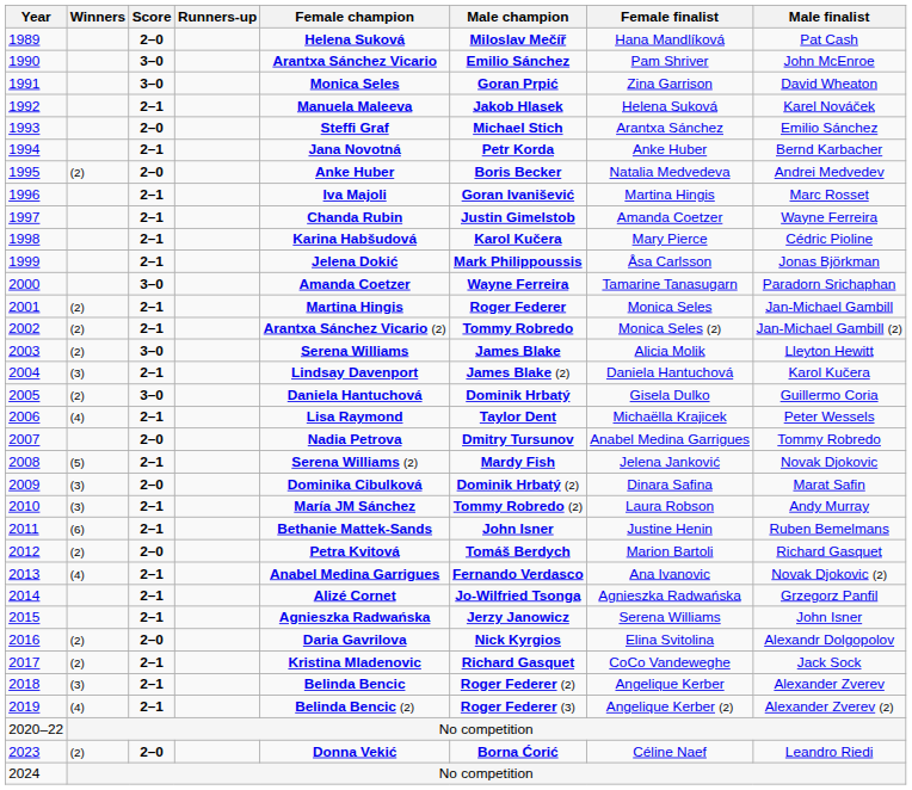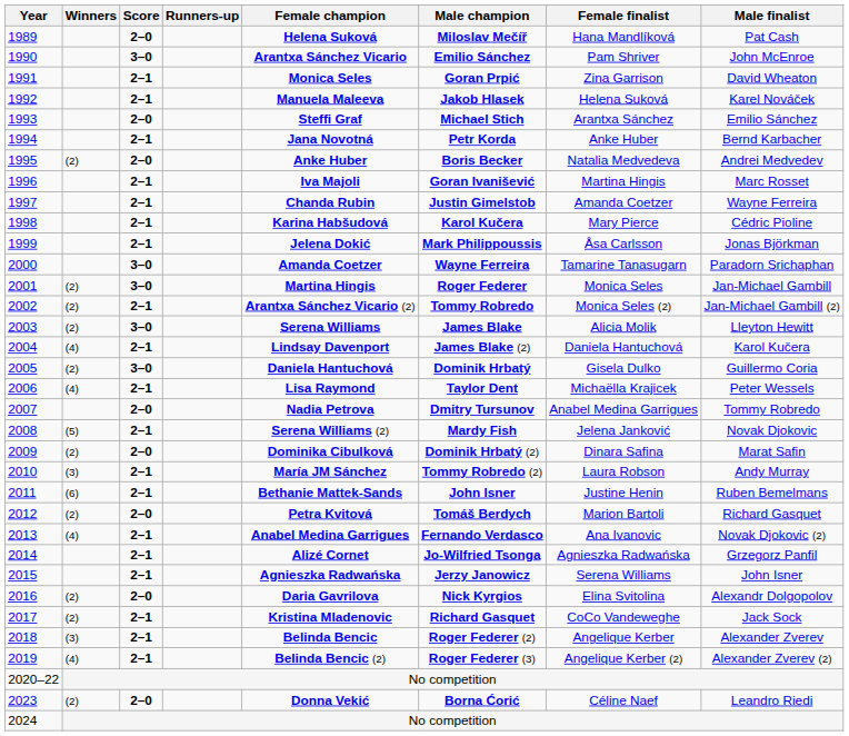 <table class="wikitable sortable" style="font-size:90%">
 <tr>
 <th>Year</th>
 <th>Winners</th>
 <th>Score</th>
 <th>Runners-up</th>
 <th>Female champion</th>
 <th>Male champion</th>
 <th>Female finalist</th>
 <th>Male finalist</th>
 </tr>
 <tr>
 <td><a href='#'>1989</a></td>
 <td><strong></strong></td>
 <td align=center><strong>2–0</strong></td>
 <td></td>
 <td align=center><strong><a href='#'>Helena Suková</a></strong></td>
 <td align=center><strong><a href='#'>Miloslav Mečíř</a></strong></td>
 <td align=center><a href='#'>Hana Mandlíková</a></td>
 <td align=center><a href='#'>Pat Cash</a></td>
 </tr>
 <tr>
 <td><a href='#'>1990</a></td>
 <td><strong></strong></td>
 <td align=center><strong>3–0</strong></td>
 <td></td>
 <td align=center><strong><a href='#'>Arantxa Sánchez Vicario</a></strong></td>
 <td align=center><strong><a href='#'>Emilio Sánchez</a> </strong></td>
 <td align=center><a href='#'>Pam Shriver</a></td>
 <td align=center><a href='#'>John McEnroe</a></td>
 </tr>
 <tr>
 <td><a href='#'>1991</a></td>
 <td><strong></strong></td>
-<td align=center><strong>3–0</strong></td>
+<td align=center><strong>2–1</strong></td>
 <td></td>
 <td align=center><strong><a href='#'>Monica Seles</a></strong></td>
 <td align=center><strong><a href='#'>Goran Prpić</a></strong></td>
 <td align=center><a href='#'>Zina Garrison</a></td>
 <td align=center><a href='#'>David Wheaton</a></td>
 </tr>
 <tr>
 <td><a href='#'>1992</a></td>
 <td><strong></strong></td>
 <td align=center><strong>2–1</strong></td>
 <td></td>
 <td align=center><strong><a href='#'>Manuela Maleeva</a></strong></td>
 <td align=center><strong><a href='#'>Jakob Hlasek</a></strong></td>
 <td align=center><a href='#'>Helena Suková</a></td>
 <td align=center><a href='#'>Karel Nováček</a></td>
 </tr>
 <tr>
 <td><a href='#'>1993</a></td>
 <td><strong></strong></td>
 <td align=center><strong>2–0</strong></td>
 <td></td>
 <td align=center><strong><a href='#'>Steffi Graf</a></strong></td>
 <td align=center><strong><a href='#'>Michael Stich</a></strong></td>
 <td align=center><a href='#'>Arantxa Sánchez</a></td>
 <td align=center><a href='#'>Emilio Sánchez</a></td>
 </tr>
 <tr>
 <td><a href='#'>1994</a></td>
 <td><strong></strong></td>
 <td align=center><strong>2–1</strong></td>
 <td></td>
 <td align=center><strong><a href='#'>Jana Novotná</a></strong></td>
 <td align=center><strong><a href='#'>Petr Korda</a> </strong></td>
 <td align=center><a href='#'>Anke Huber</a></td>
 <td align=center><a href='#'>Bernd Karbacher</a></td>
 </tr>
 <tr>
 <td><a href='#'>1995</a></td>
 <td><strong></strong> <small>(2)</small></td>
 <td align=center><strong>2–0</strong></td>
 <td></td>
 <td align=center><strong><a href='#'>Anke Huber</a></strong></td>
 <td align=center><strong><a href='#'>Boris Becker</a></strong></td>
 <td align=center><a href='#'>Natalia Medvedeva</a></td>
 <td align=center><a href='#'>Andrei Medvedev</a></td>
 </tr>
 <tr>
 <td><a href='#'>1996</a></td>
 <td><strong></strong></td>
 <td align=center><strong>2–1</strong></td>
 <td></td>
 <td align=center><strong><a href='#'>Iva Majoli</a></strong></td>
 <td align=center><strong><a href='#'>Goran Ivanišević</a></strong></td>
 <td align=center><a href='#'>Martina Hingis</a></td>
 <td align=center><a href='#'>Marc Rosset</a></td>
 </tr>
 <tr>
 <td><a href='#'>1997</a></td>
 <td><strong></strong></td>
 <td align=center><strong>2–1</strong></td>
 <td></td>
 <td align=center><strong><a href='#'>Chanda Rubin</a></strong></td>
 <td align=center><strong><a href='#'>Justin Gimelstob</a></strong></td>
 <td align=center><a href='#'>Amanda Coetzer</a></td>
 <td align=center><a href='#'>Wayne Ferreira</a></td>
 </tr>
 <tr>
 <td><a href='#'>1998</a></td>
 <td><strong></strong></td>
 <td align=center><strong>2–1</strong></td>
 <td></td>
 <td align=center><strong><a href='#'>Karina Habšudová</a></strong></td>
 <td align=center><strong><a href='#'>Karol Kučera</a></strong></td>
 <td align=center><a href='#'>Mary Pierce</a></td>
 <td align=center><a href='#'>Cédric Pioline</a></td>
 </tr>
 <tr>
 <td><a href='#'>1999</a></td>
 <td><strong></strong></td>
 <td align=center><strong>2–1</strong></td>
 <td></td>
 <td align=center><strong><a href='#'>Jelena Dokić</a></strong></td>
 <td align=center><strong><a href='#'>Mark Philippoussis</a> </strong></td>
 <td align=center><a href='#'>Åsa Carlsson</a></td>
 <td align=center><a href='#'>Jonas Björkman</a></td>
 </tr>
 <tr>
 <td><a href='#'>2000</a></td>
 <td><strong></strong></td>
 <td align=center><strong>3–0</strong></td>
 <td></td>
 <td align=center><strong><a href='#'>Amanda Coetzer</a></strong></td>
 <td align=center><strong><a href='#'>Wayne Ferreira</a></strong></td>
 <td align=center><a href='#'>Tamarine Tanasugarn</a></td>
 <td align=center><a href='#'>Paradorn Srichaphan</a></td>
 </tr>
 <tr>
 <td><a href='#'>2001</a></td>
 <td><strong></strong> <small>(2)</small></td>
-<td align=center><strong>2–1</strong></td>
+<td align=center><strong>3–0</strong></td>
 <td></td>
 <td align=center><strong><a href='#'>Martina Hingis</a></strong></td>
 <td align=center><strong><a href='#'>Roger Federer</a></strong></td>
 <td align=center><a href='#'>Monica Seles</a></td>
 <td align=center><a href='#'>Jan-Michael Gambill</a></td>
 </tr>
 <tr>
 <td><a href='#'>2002</a></td>
 <td><strong></strong> <small>(2)</small></td>
 <td align=center><strong>2–1</strong></td>
 <td></td>
 <td align=center><strong><a href='#'>Arantxa Sánchez Vicario</a></strong> <small>(2)</small></td>
 <td align=center><strong><a href='#'>Tommy Robredo</a></strong></td>
 <td align=center><a href='#'>Monica Seles</a> <small>(2)</small></td>
 <td align=center><a href='#'>Jan-Michael Gambill</a> <small>(2)</small></td>
 </tr>
 <tr>
 <td><a href='#'>2003</a></td>
 <td><strong></strong> <small>(2)</small></td>
 <td align=center><strong>3–0</strong></td>
 <td></td>
 <td align=center><strong><a href='#'>Serena Williams</a></strong></td>
 <td align=center><strong><a href='#'>James Blake</a></strong></td>
 <td align=center><a href='#'>Alicia Molik</a></td>
 <td align=center><a href='#'>Lleyton Hewitt</a></td>
 </tr>
 <tr>
 <td><a href='#'>2004</a></td>
-<td><strong></strong> <small>(3)</small></td>
+<td><strong></strong> <small>(4)</small></td>
 <td align=center><strong>2–1</strong></td>
 <td></td>
 <td align=center><strong><a href='#'>Lindsay Davenport</a></strong></td>
 <td align=center><strong><a href='#'>James Blake</a></strong> <small>(2)</small></td>
 <td align=center><a href='#'>Daniela Hantuchová</a></td>
 <td align=center><a href='#'>Karol Kučera</a></td>
 </tr>
 <tr>
 <td><a href='#'>2005</a></td>
 <td><strong></strong> <small>(2)</small></td>
 <td align=center><strong>3–0</strong></td>
 <td></td>
 <td align=center><strong><a href='#'>Daniela Hantuchová</a></strong></td>
 <td align=center><strong><a href='#'>Dominik Hrbatý</a></strong></td>
 <td align=center><a href='#'>Gisela Dulko</a></td>
 <td align=center><a href='#'>Guillermo Coria</a></td>
 </tr>
 <tr>
 <td><a href='#'>2006</a></td>
 <td><strong></strong> <small>(4)</small></td>
 <td align=center><strong>2–1</strong></td>
 <td></td>
 <td align=center><strong><a href='#'>Lisa Raymond</a></strong></td>
 <td align=center><strong><a href='#'>Taylor Dent</a></strong></td>
 <td align=center><a href='#'>Michaëlla Krajicek</a></td>
 <td align=center><a href='#'>Peter Wessels</a></td>
 </tr>
 <tr>
 <td><a href='#'>2007</a></td>
 <td><strong></strong></td>
 <td align=center><strong>2–0</strong></td>
 <td></td>
 <td align=center><strong><a href='#'>Nadia Petrova</a></strong></td>
 <td align=center><strong><a href='#'>Dmitry Tursunov</a></strong></td>
 <td align=center><a href='#'>Anabel Medina Garrigues</a></td>
 <td align=center><a href='#'>Tommy Robredo</a></td>
 </tr>
 <tr>
 <td><a href='#'>2008</a></td>
 <td><strong></strong> <small>(5)</small></td>
 <td align=center><strong>2–1</strong></td>
 <td></td>
 <td align=center><strong><a href='#'>Serena Williams</a></strong> <small>(2)</small></td>
 <td align=center><strong><a href='#'>Mardy Fish</a></strong></td>
 <td align=center><a href='#'>Jelena Janković</a></td>
 <td align=center><a href='#'>Novak Djokovic</a></td>
 </tr>
 <tr>
 <td><a href='#'>2009</a></td>
-<td><strong></strong> <small>(3)</small></td>
+<td><strong></strong> <small>(2)</small></td>
 <td align=center><strong>2–0</strong></td>
 <td></td>
 <td align=center><strong><a href='#'>Dominika Cibulková</a></strong></td>
 <td align=center><strong><a href='#'>Dominik Hrbatý</a></strong> <small>(2)</small></td>
 <td align=center><a href='#'>Dinara Safina</a></td>
 <td align=center><a href='#'>Marat Safin</a></td>
 </tr>
 <tr>
 <td><a href='#'>2010</a></td>
 <td><strong></strong> <small>(3)</small></td>
 <td align=center><strong>2–1</strong></td>
 <td></td>
 <td align=center><strong><a href='#'>María JM Sánchez</a></strong></td>
 <td align=center><strong><a href='#'>Tommy Robredo</a></strong> <small>(2)</small></td>
 <td align=center><a href='#'>Laura Robson</a></td>
 <td align=center><a href='#'>Andy Murray</a></td>
 </tr>
 <tr>
 <td><a href='#'>2011</a></td>
 <td><strong></strong> <small>(6)</small></td>
 <td align=center><strong>2–1</strong></td>
 <td></td>
 <td align=center><strong><a href='#'>Bethanie Mattek-Sands</a></strong></td>
 <td align=center><strong><a href='#'>John Isner</a></strong></td>
 <td align=center><a href='#'>Justine Henin</a></td>
 <td align=center><a href='#'>Ruben Bemelmans</a></td>
 </tr>
 <tr>
 <td><a href='#'>2012</a></td>
 <td><strong></strong> <small>(2)</small></td>
 <td align=center><strong>2–0</strong></td>
 <td></td>
 <td align=center><strong><a href='#'>Petra Kvitová</a></strong></td>
 <td align=center><strong><a href='#'>Tomáš Berdych</a></strong></td>
 <td align=center><a href='#'>Marion Bartoli</a></td>
 <td align=center><a href='#'>Richard Gasquet</a></td>
 </tr>
 <tr>
 <td><a href='#'>2013</a></td>
 <td><strong></strong> <small>(4)</small></td>
 <td align=center><strong>2–1</strong></td>
 <td></td>
 <td align=center><strong><a href='#'>Anabel Medina Garrigues</a></strong></td>
 <td align=center><strong><a href='#'>Fernando Verdasco</a></strong></td>
 <td align=center><a href='#'>Ana Ivanovic</a></td>
 <td align=center><a href='#'>Novak Djokovic</a> <small>(2)</small></td>
 </tr>
 <tr>
 <td><a href='#'>2014</a></td>
 <td><strong> </strong></td>
 <td align=center><strong>2–1</strong></td>
 <td></td>
 <td align=center><strong><a href='#'>Alizé Cornet</a></strong></td>
 <td align=center><strong><a href='#'>Jo-Wilfried Tsonga</a></strong></td>
 <td align=center><a href='#'>Agnieszka Radwańska</a></td>
 <td align=center><a href='#'>Grzegorz Panfil</a></td>
 </tr>
 <tr>
 <td><a href='#'>2015</a></td>
 <td><strong> </strong></td>
 <td align=center><strong>2–1</strong></td>
 <td></td>
 <td align=center><strong><a href='#'>Agnieszka Radwańska</a></strong></td>
 <td align=center><strong><a href='#'>Jerzy Janowicz</a></strong></td>
 <td align=center><a href='#'>Serena Williams</a></td>
 <td align=center><a href='#'>John Isner</a></td>
 </tr>
 <tr>
 <td><a href='#'>2016</a></td>
 <td><strong></strong> <small>(2)</small></td>
 <td align=center><strong>2–0</strong></td>
 <td></td>
 <td align=center><strong><a href='#'>Daria Gavrilova</a></strong></td>
 <td align=center><strong><a href='#'>Nick Kyrgios</a></strong></td>
 <td align=center><a href='#'>Elina Svitolina</a></td>
 <td align=center><a href='#'>Alexandr Dolgopolov</a></td>
 </tr>
 <tr>
 <td><a href='#'>2017</a></td>
 <td><strong></strong> <small>(2)</small></td>
 <td align=center><strong>2–1</strong></td>
 <td></td>
 <td align=center><strong><a href='#'>Kristina Mladenovic</a></strong></td>
 <td align=center><strong><a href='#'>Richard Gasquet</a></strong></td>
 <td align=center><a href='#'>CoCo Vandeweghe</a></td>
 <td align=center><a href='#'>Jack Sock</a></td>
 </tr>
 <tr>
 <td><a href='#'>2018</a></td>
 <td><strong></strong> <small>(3)</small></td>
 <td align=center><strong>2–1</strong></td>
 <td></td>
 <td align=center><strong><a href='#'>Belinda Bencic</a></strong></td>
 <td align=center><strong><a href='#'>Roger Federer</a></strong> <small>(2)</small></td>
 <td align=center><a href='#'>Angelique Kerber</a></td>
 <td align=center><a href='#'>Alexander Zverev</a></td>
 </tr>
 <tr>
 <td><a href='#'>2019</a></td>
 <td><strong></strong> <small>(4)</small></td>
 <td align=center><strong>2–1</strong></td>
 <td></td>
 <td align=center><strong><a href='#'>Belinda Bencic</a></strong> <small>(2)</small></td>
 <td align=center><strong><a href='#'>Roger Federer</a></strong> <small>(3)</small></td>
 <td align=center><a href='#'>Angelique Kerber</a> <small>(2)</small></td>
 <td align=center><a href='#'>Alexander Zverev</a> <small>(2)</small></td>
 </tr>
 <tr>
 <td>2020–22</td>
 <td colspan="7" style="background:#f5f5f5; text-align:center;">No competition</td>
 </tr>
 <tr>
 <td><a href='#'>2023</a></td>
 <td><strong></strong> <small>(2)</small></td>
 <td align=center><strong>2–0</strong></td>
 <td></td>
 <td align=center><strong><a href='#'>Donna Vekić</a></strong></td>
 <td align=center><strong><a href='#'>Borna Ćorić</a></strong></td>
 <td align=center><a href='#'>Céline Naef</a></td>
 <td align=center><a href='#'>Leandro Riedi</a></td>
 </tr>
 <tr>
 <td>2024</td>
 <td colspan="7" style="background:#f5f5f5; text-align:center;">No competition</td>
 </tr>
 </table>
